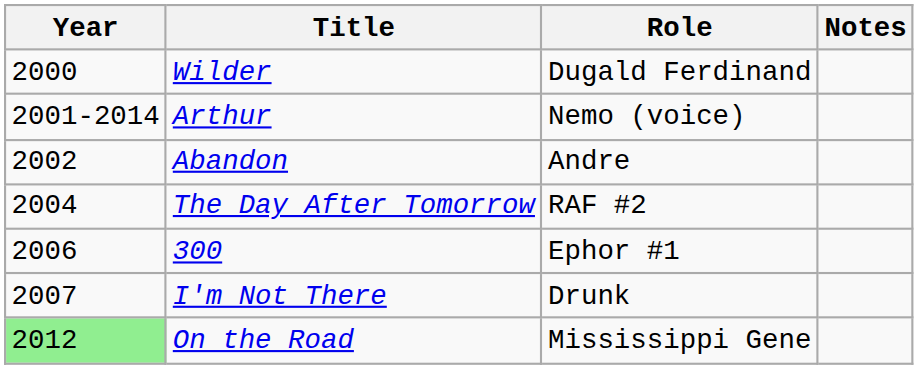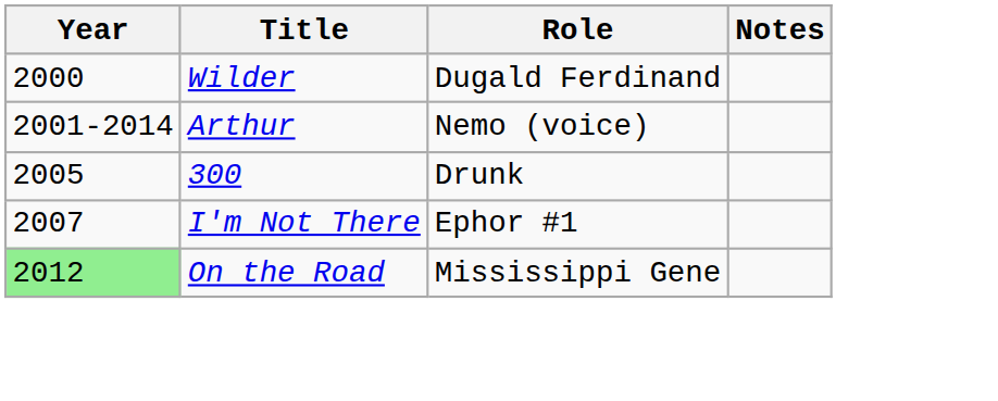 <table class="wikitable">
 <tr>
 <th>Year</th>
 <th>Title</th>
 <th>Role</th>
 <th>Notes</th>
 </tr>
 <tr>
 <td>2000</td>
 <td><em><a href='#'>Wilder</a></em></td>
 <td>Dugald Ferdinand</td>
 <td></td>
 </tr>
 <tr>
 <td>2001-2014</td>
 <td><em><a href='#'>Arthur</a></em></td>
 <td>Nemo (voice)</td>
 <td></td>
 </tr>
 <tr>
-<td>2002</td>
-<td><em><a href='#'>Abandon</a></em></td>
-<td>Andre</td>
-<td></td>
-</tr>
-<tr>
-<td>2004</td>
-<td><em><a href='#'>The Day After Tomorrow</a></em></td>
-<td>RAF #2</td>
-<td></td>
-</tr>
-<tr>
-<td>2006</td>
+<td>2005</td>
 <td><em><a href='#'>300</a></em></td>
-<td>Ephor #1</td>
+<td>Drunk</td>
 <td></td>
 </tr>
 <tr>
 <td>2007</td>
 <td><em><a href='#'>I'm Not There</a></em></td>
-<td>Drunk</td>
+<td>Ephor #1</td>
 <td></td>
 </tr>
 <tr>
 <td style="background: lightgreen;">2012</td>
 <td><em><a href='#'>On the Road</a></em></td>
 <td>Mississippi Gene</td>
 <td></td>
 </tr>
 </table>
